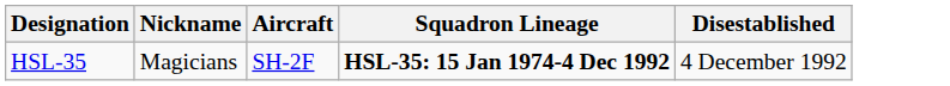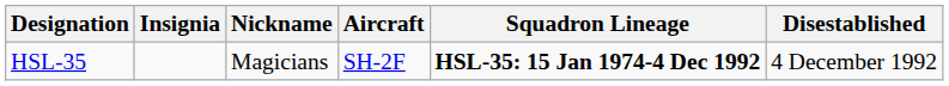 <table class="wikitable">
 <tr>
 <th>Designation</th>
+<th>Insignia</th>
 <th>Nickname</th>
 <th>Aircraft</th>
 <th>Squadron Lineage</th>
 <th>Disestablished</th>
 </tr>
 <tr>
 <td><a href='#'>HSL-35</a></td>
+<td></td>
 <td>Magicians</td>
 <td><a href='#'>SH-2F</a></td>
 <td style="white-space: nowrap;"><strong>HSL-35: 15 Jan 1974-4 Dec 1992</strong></td>
 <td>4 December 1992</td>
 </tr>
 </table>
